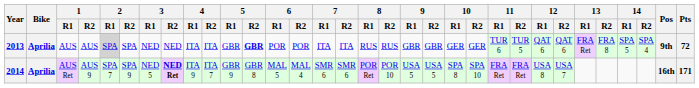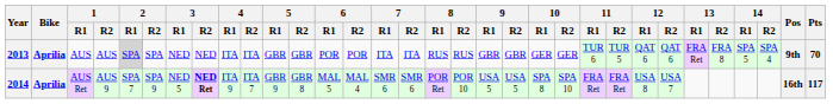 <table class="wikitable" style="text-align:center; font-size:90%">
 <tr>
 <th valign="middle" rowspan=2>Year</th>
 <th valign="middle" rowspan=2>Bike</th>
 <th colspan=2>1</th>
 <th colspan=2>2</th>
 <th colspan=2>3</th>
 <th colspan=2>4</th>
 <th colspan=2>5</th>
 <th colspan=2>6</th>
 <th colspan=2>7</th>
 <th colspan=2>8</th>
 <th colspan=2>9</th>
 <th colspan=2>10</th>
 <th colspan=2>11</th>
 <th colspan=2>12</th>
 <th colspan=2>13</th>
 <th colspan=2>14</th>
 <th rowspan=2>Pos</th>
 <th rowspan=2>Pts</th>
 </tr>
 <tr>
 <th>R1</th>
 <th>R2</th>
 <th>R1</th>
 <th>R2</th>
 <th>R1</th>
 <th>R2</th>
 <th>R1</th>
 <th>R2</th>
 <th>R1</th>
 <th>R2</th>
 <th>R1</th>
 <th>R2</th>
 <th>R1</th>
 <th>R2</th>
 <th>R1</th>
 <th>R2</th>
 <th>R1</th>
 <th>R2</th>
 <th>R1</th>
 <th>R2</th>
 <th>R1</th>
 <th>R2</th>
 <th>R1</th>
 <th>R2</th>
 <th>R1</th>
 <th>R2</th>
 <th>R1</th>
 <th>R2</th>
 </tr>
 <tr>
 <th><a href='#'>2013</a></th>
 <th><a href='#'>Aprilia</a></th>
 <td><a href='#'>AUS</a></td>
 <td><a href='#'>AUS</a></td>
 <td style="background: lightgrey;"><a href='#'>SPA</a></td>
 <td><a href='#'>SPA</a></td>
 <td><a href='#'>NED</a></td>
 <td><a href='#'>NED</a></td>
 <td><a href='#'>ITA</a></td>
 <td><a href='#'>ITA</a></td>
 <td><a href='#'>GBR</a></td>
-<td><strong><a href='#'>GBR</a></strong></td>
+<td><a href='#'>GBR</a></td>
 <td><a href='#'>POR</a></td>
 <td><a href='#'>POR</a></td>
 <td><a href='#'>ITA</a></td>
 <td><a href='#'>ITA</a></td>
 <td><a href='#'>RUS</a></td>
 <td><a href='#'>RUS</a></td>
 <td><a href='#'>GBR</a></td>
 <td><a href='#'>GBR</a></td>
 <td><a href='#'>GER</a></td>
 <td><a href='#'>GER</a></td>
 <td style="background:#DFFFDF;"><a href='#'>TUR</a><br><small>6</small></td>
 <td style="background:#DFFFDF;"><a href='#'>TUR</a><br><small>5</small></td>
 <td style="background:#DFFFDF;"><a href='#'>QAT</a><br><small>6</small></td>
 <td style="background:#DFFFDF;"><a href='#'>QAT</a><br><small>6</small></td>
 <td style="background:#EFCFFF;"><a href='#'>FRA</a><br><small>Ret</small></td>
 <td style="background:#DFFFDF;"><a href='#'>FRA</a><br><small>8</small></td>
 <td style="background:#DFFFDF;"><a href='#'>SPA</a><br><small>5</small></td>
 <td style="background:#DFFFDF;"><a href='#'>SPA</a><br><small>4</small></td>
 <th>9th</th>
-<th>72</th>
+<th>70</th>
 </tr>
 <tr>
 <th><a href='#'>2014</a></th>
 <th><a href='#'>Aprilia</a></th>
 <td style="background:#efcfff;"><a href='#'>AUS</a><br><small>Ret</small></td>
 <td style="background:#dfffdf;"><a href='#'>AUS</a><br><small>9</small></td>
 <td style="background:#dfffdf;"><a href='#'>SPA</a><br><small>7</small></td>
 <td style="background:#dfffdf;"><a href='#'>SPA</a><br><small>9</small></td>
 <td style="background:#dfffdf;"><a href='#'>NED</a><br><small>5</small></td>
 <td style="background:#efcfff;"><strong><a href='#'>NED</a><br><small>Ret</small></strong></td>
 <td style="background:#dfffdf;"><a href='#'>ITA</a> <br><small>9</small></td>
 <td style="background:#dfffdf;"><a href='#'>ITA</a><br><small>7</small></td>
 <td style="background:#dfffdf;"><a href='#'>GBR</a> <br><small>9</small></td>
 <td style="background:#dfffdf;"><a href='#'>GBR</a> <br><small>8</small></td>
 <td style="background:#dfffdf;"><a href='#'>MAL</a><br><small>5</small></td>
 <td style="background:#dfffdf;"><a href='#'>MAL</a><br><small>4</small></td>
 <td style="background:#dfffdf;"><a href='#'>SMR</a><br><small>6</small></td>
 <td style="background:#dfffdf;"><a href='#'>SMR</a><br><small>6</small></td>
 <td style="background:#efcfff;"><a href='#'>POR</a><br><small>Ret</small></td>
 <td style="background:#dfffdf;"><a href='#'>POR</a><br><small>10</small></td>
 <td style="background:#dfffdf;"><a href='#'>USA</a><br><small>5</small></td>
 <td style="background:#dfffdf;"><a href='#'>USA</a><br><small>5</small></td>
 <td style="background:#dfffdf;"><a href='#'>SPA</a><br><small>8</small></td>
 <td style="background:#dfffdf;"><a href='#'>SPA</a><br><small>10</small></td>
 <td style="background:#efcfff;"><a href='#'>FRA</a><br><small>Ret</small></td>
 <td style="background:#efcfff;"><a href='#'>FRA</a><br><small>Ret</small></td>
 <td style="background:#DFFFDF;"><a href='#'>USA</a><br><small>8</small></td>
 <td style="background:#DFFFDF;"><a href='#'>USA</a><br><small>7</small></td>
 <td></td>
 <td></td>
 <td></td>
 <td></td>
 <th>16th</th>
-<th>171</th>
+<th>117</th>
 </tr>
 </table>
